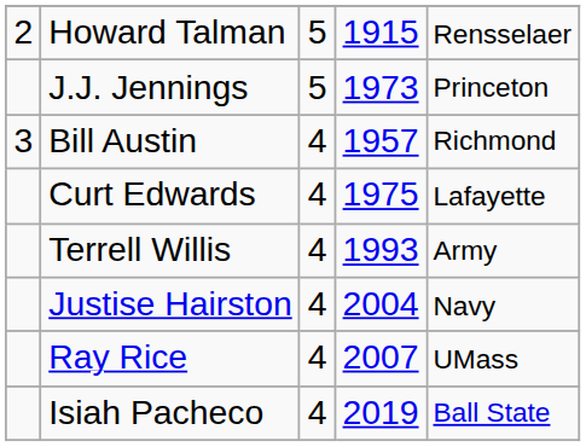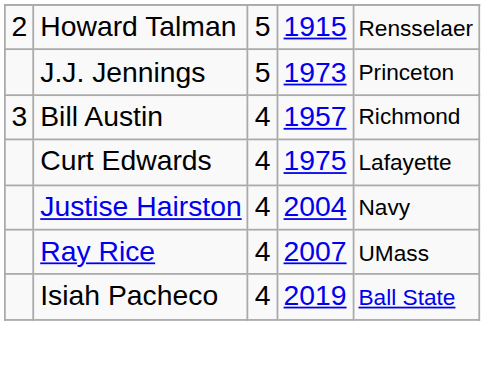 <table class="wikitable">
 <tr>
 </tr>
 <tr>
 <td>2</td>
 <td>Howard Talman</td>
 <td>5</td>
 <td><a href='#'>1915</a></td>
 <td style="font-size:80%;">Rensselaer</td>
 </tr>
 <tr>
 <td></td>
 <td>J.J. Jennings</td>
 <td>5</td>
 <td><a href='#'>1973</a></td>
 <td style="font-size:80%;">Princeton</td>
 </tr>
 <tr>
 <td>3</td>
 <td>Bill Austin</td>
 <td>4</td>
 <td><a href='#'>1957</a></td>
 <td style="font-size:80%;">Richmond</td>
 </tr>
 <tr>
 <td></td>
 <td>Curt Edwards</td>
 <td>4</td>
 <td><a href='#'>1975</a></td>
 <td style="font-size:80%;">Lafayette</td>
 </tr>
 <tr>
 <td></td>
-<td>Terrell Willis</td>
-<td>4</td>
-<td><a href='#'>1993</a></td>
-<td style="font-size:80%;">Army</td>
-</tr>
-<tr>
-<td></td>
 <td><a href='#'>Justise Hairston</a></td>
 <td>4</td>
 <td><a href='#'>2004</a></td>
 <td style="font-size:80%;">Navy</td>
 </tr>
 <tr>
 <td></td>
 <td><a href='#'>Ray Rice</a></td>
 <td>4</td>
 <td><a href='#'>2007</a></td>
 <td style="font-size:80%;">UMass</td>
 </tr>
 <tr>
 <td></td>
 <td>Isiah Pacheco</td>
 <td>4</td>
 <td><a href='#'>2019</a></td>
 <td style="font-size:80%;"><a href='#'>Ball State</a></td>
 </tr>
 </table>
